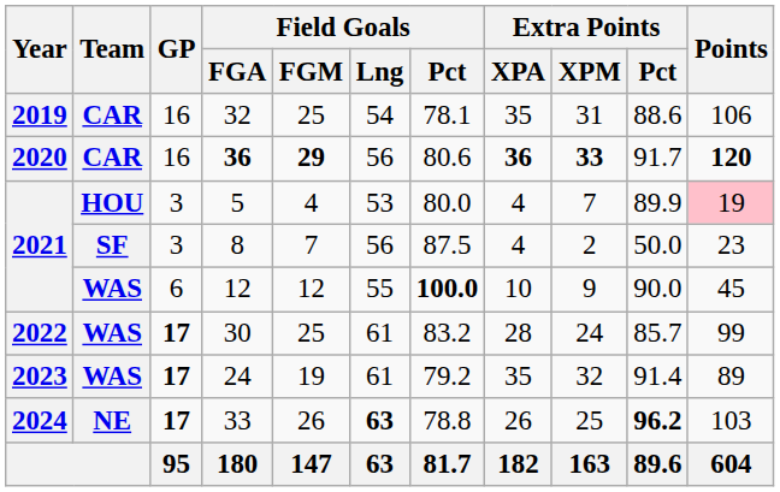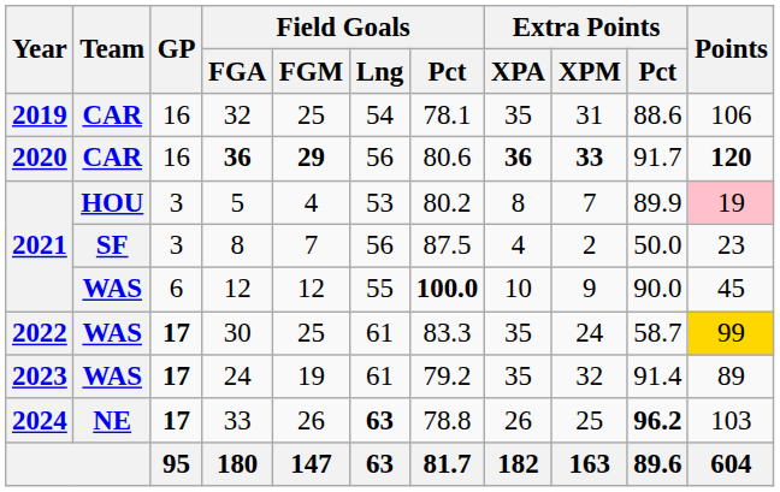 <table class="wikitable" style="text-align:center;">
 <tr>
 <th rowspan="2">Year</th>
 <th rowspan="2">Team</th>
 <th rowspan="2">GP</th>
 <th colspan="4">Field Goals</th>
 <th colspan="3">Extra Points</th>
 <th rowspan="2">Points</th>
 </tr>
 <tr>
 <th>FGA</th>
 <th>FGM</th>
 <th>Lng</th>
 <th>Pct</th>
 <th>XPA</th>
 <th>XPM</th>
 <th>Pct</th>
 </tr>
 <tr>
 <th><a href='#'>2019</a></th>
 <th><a href='#'>CAR</a></th>
 <td>16</td>
 <td>32</td>
 <td>25</td>
 <td>54</td>
 <td>78.1</td>
 <td>35</td>
 <td>31</td>
 <td>88.6</td>
 <td>106</td>
 </tr>
 <tr>
 <th><a href='#'>2020</a></th>
 <th><a href='#'>CAR</a></th>
 <td>16</td>
 <td><strong>36</strong></td>
 <td><strong>29</strong></td>
 <td>56</td>
 <td>80.6</td>
 <td><strong>36</strong></td>
 <td><strong>33</strong></td>
 <td>91.7</td>
 <td><strong>120</strong></td>
 </tr>
 <tr>
 <th rowspan="3"><a href='#'>2021</a></th>
 <th><a href='#'>HOU</a></th>
 <td>3</td>
 <td>5</td>
 <td>4</td>
 <td>53</td>
-<td>80.0</td>
-<td>4</td>
+<td>80.2</td>
+<td>8</td>
 <td>7</td>
 <td>89.9</td>
 <td style="background: pink;">19</td>
 </tr>
 <tr>
 <th><a href='#'>SF</a></th>
 <td>3</td>
 <td>8</td>
 <td>7</td>
 <td>56</td>
 <td>87.5</td>
 <td>4</td>
 <td>2</td>
 <td>50.0</td>
 <td>23</td>
 </tr>
 <tr>
 <th><a href='#'>WAS</a></th>
 <td>6</td>
 <td>12</td>
 <td>12</td>
 <td>55</td>
 <td><strong>100.0</strong></td>
 <td>10</td>
 <td>9</td>
 <td>90.0</td>
 <td>45</td>
 </tr>
 <tr>
 <th><a href='#'>2022</a></th>
 <th><a href='#'>WAS</a></th>
 <td><strong>17</strong></td>
 <td>30</td>
 <td>25</td>
 <td>61</td>
-<td>83.2</td>
-<td>28</td>
+<td>83.3</td>
+<td>35</td>
 <td>24</td>
-<td>85.7</td>
-<td>99</td>
+<td>58.7</td>
+<td style="background: gold;">99</td>
 </tr>
 <tr>
 <th><a href='#'>2023</a></th>
 <th><a href='#'>WAS</a></th>
 <td><strong>17</strong></td>
 <td>24</td>
 <td>19</td>
 <td>61</td>
 <td>79.2</td>
 <td>35</td>
 <td>32</td>
 <td>91.4</td>
 <td>89</td>
 </tr>
 <tr>
 <th><a href='#'>2024</a></th>
 <th><a href='#'>NE</a></th>
 <td><strong>17</strong></td>
 <td>33</td>
 <td>26</td>
 <td><strong>63</strong></td>
 <td>78.8</td>
 <td>26</td>
 <td>25</td>
 <td><strong>96.2</strong></td>
 <td>103</td>
 </tr>
 <tr>
 <th colspan="2"></th>
 <th>95</th>
 <th>180</th>
 <th>147</th>
 <th>63</th>
 <th>81.7</th>
 <th>182</th>
 <th>163</th>
 <th>89.6</th>
 <th>604</th>
 </tr>
 </table>
